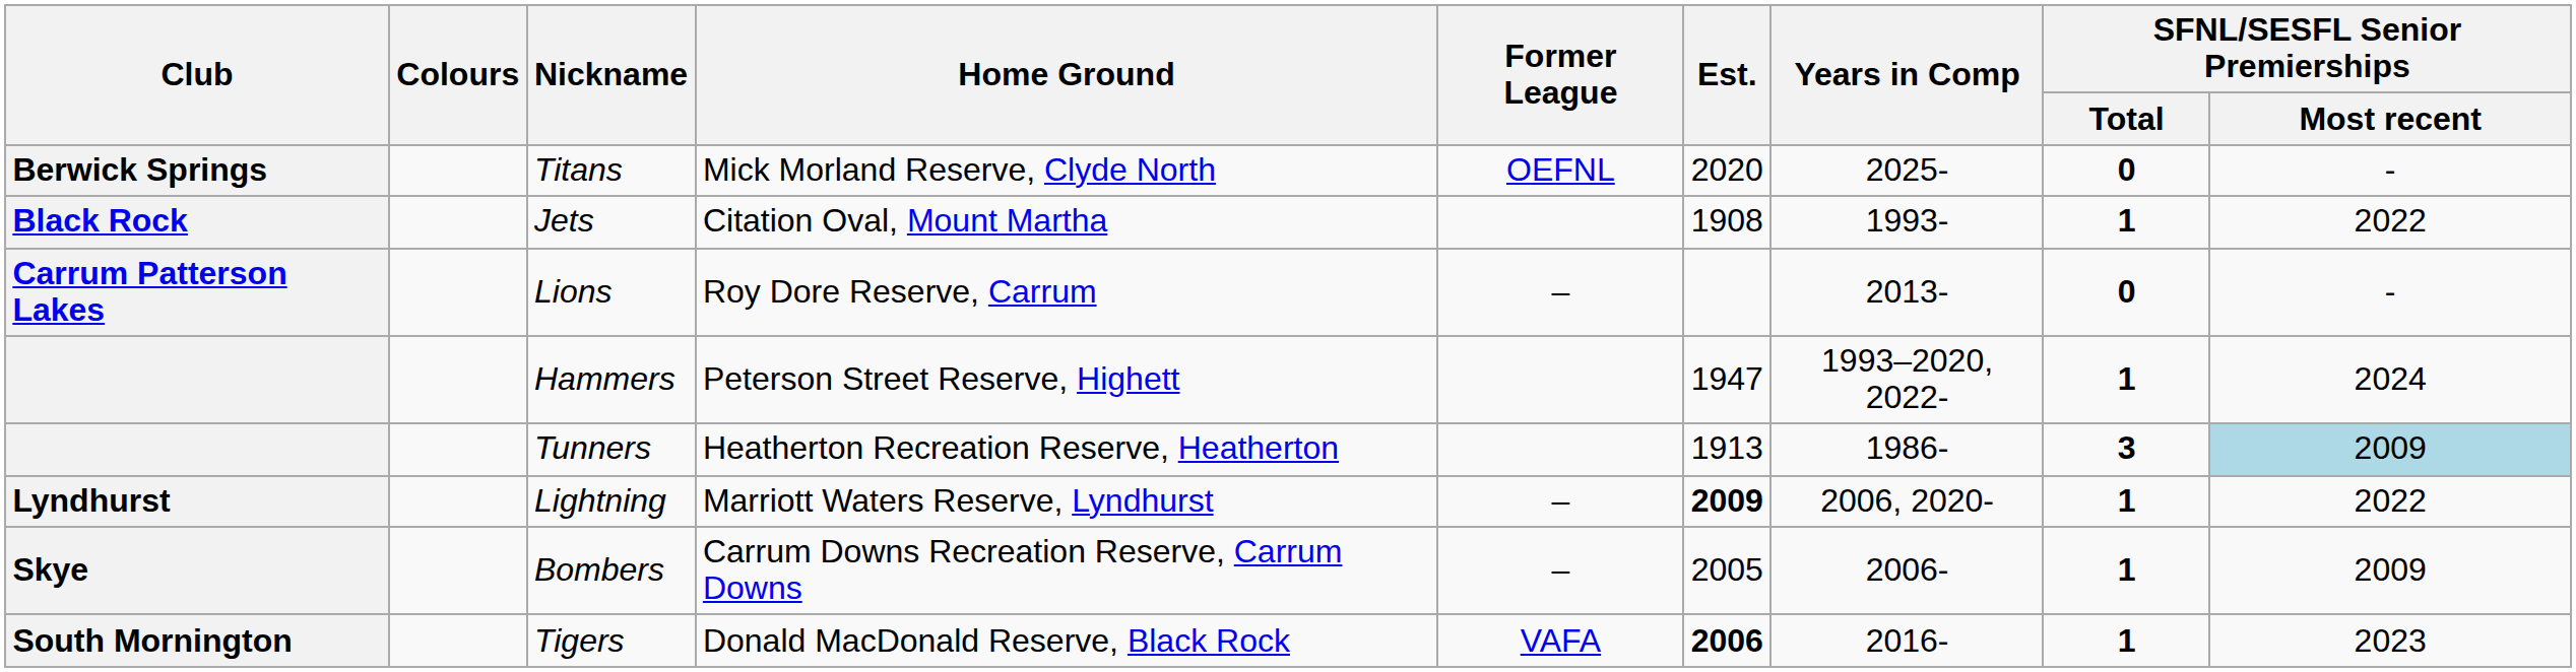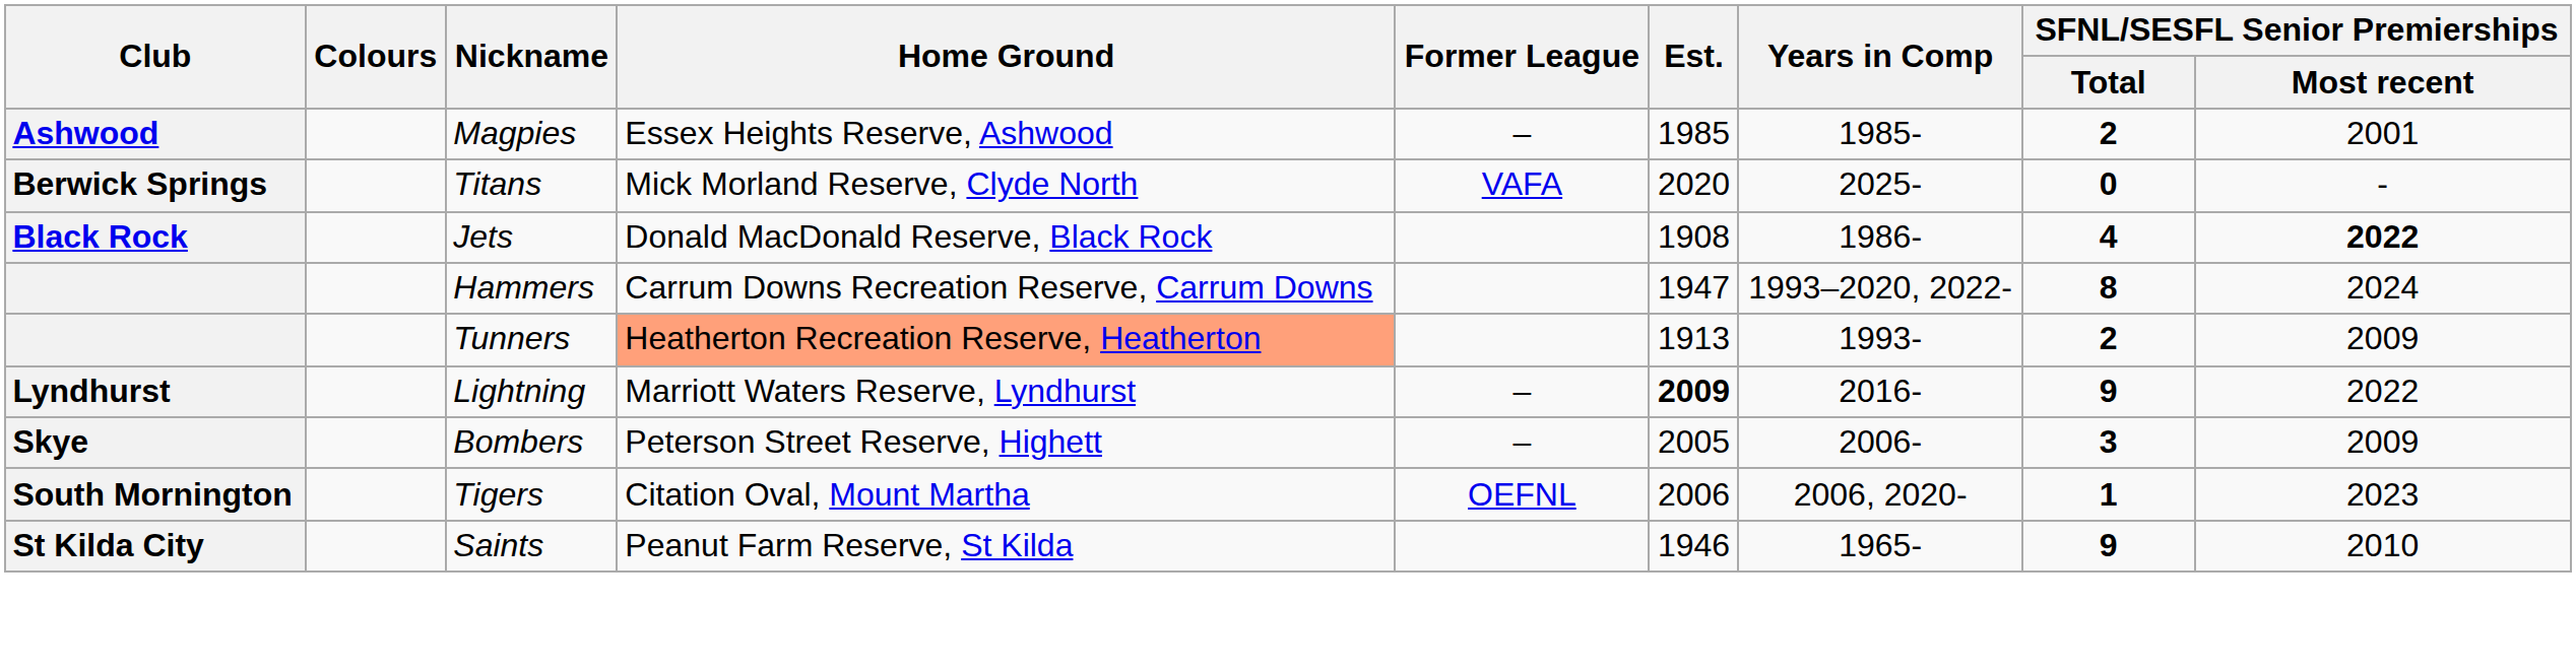 <table class="wikitable sortable" style="width:100%">
 <tr>
 <th rowspan="2">Club</th>
 <th rowspan="2">Colours</th>
 <th rowspan="2">Nickname</th>
 <th rowspan="2">Home Ground</th>
 <th rowspan="2">Former League</th>
 <th rowspan="2">Est.</th>
 <th rowspan="2">Years in Comp</th>
 <th colspan="2">SFNL/SESFL Senior Premierships</th>
 </tr>
 <tr>
 <th>Total</th>
 <th>Most recent</th>
 </tr>
 <tr>
+<th style="text-align:left"><a href='#'>Ashwood</a></th>
+<td></td>
+<td><em>Magpies</em></td>
+<td>Essex Heights Reserve, <a href='#'>Ashwood</a></td>
+<td align="center">–</td>
+<td align="center">1985</td>
+<td align="center">1985-</td>
+<td align="center"><strong>2</strong></td>
+<td align="center">2001</td>
+</tr>
+<tr>
 <th style="text-align:left">Berwick Springs</th>
 <td></td>
 <td><em>Titans</em></td>
 <td>Mick Morland Reserve, <a href='#'>Clyde North</a></td>
-<td align="center"><a href='#'>OEFNL</a></td>
+<td align="center"><a href='#'>VAFA</a></td>
 <td align="center">2020</td>
 <td align="center">2025-</td>
 <td align="center"><strong>0</strong></td>
 <td align="center">-</td>
 </tr>
 <tr>
 <th style="text-align:left"><a href='#'>Black Rock</a></th>
 <td></td>
 <td><em>Jets</em></td>
-<td>Citation Oval, <a href='#'>Mount Martha</a></td>
+<td>Donald MacDonald Reserve, <a href='#'>Black Rock</a></td>
 <td align="center"></td>
 <td align="center">1908</td>
-<td align="center">1993-</td>
-<td align="center"><strong>1</strong></td>
-<td align="center">2022</td>
-</tr>
-<tr>
-<th style="text-align:left"><a href='#'>Carrum Patterson Lakes</a></th>
-<td></td>
-<td><em>Lions</em></td>
-<td>Roy Dore Reserve, <a href='#'>Carrum</a></td>
-<td align="center">–</td>
-<td align="center"></td>
-<td align="center">2013-</td>
-<td align="center"><strong>0</strong></td>
-<td align="center">-</td>
+<td align="center">1986-</td>
+<td align="center"><strong>4</strong></td>
+<td align="center"><strong>2022</strong></td>
 </tr>
 <tr>
 <th style="text-align:left"></th>
 <td></td>
 <td><em>Hammers</em></td>
-<td>Peterson Street Reserve, <a href='#'>Highett</a></td>
+<td>Carrum Downs Recreation Reserve, <a href='#'>Carrum Downs</a></td>
 <td align="center"></td>
 <td align="center">1947</td>
 <td align="center">1993–2020, 2022-</td>
-<td align="center"><strong>1</strong></td>
+<td align="center"><strong>8</strong></td>
 <td align="center">2024</td>
 </tr>
 <tr>
 <th style="text-align:left"></th>
 <td></td>
 <td><em>Tunners</em></td>
-<td>Heatherton Recreation Reserve, <a href='#'>Heatherton</a></td>
+<td style="background: lightsalmon;">Heatherton Recreation Reserve, <a href='#'>Heatherton</a></td>
 <td align="center"></td>
 <td align="center">1913</td>
-<td align="center">1986-</td>
-<td align="center"><strong>3</strong></td>
-<td align="center" style="background: lightblue;">2009</td>
+<td align="center">1993-</td>
+<td align="center"><strong>2</strong></td>
+<td align="center">2009</td>
 </tr>
 <tr>
 <th style="text-align:left">Lyndhurst</th>
 <td></td>
 <td><em>Lightning</em></td>
 <td>Marriott Waters Reserve, <a href='#'>Lyndhurst</a></td>
 <td align="center">–</td>
 <td align="center"><strong>2009</strong></td>
-<td align="center">2006,  2020-</td>
-<td align="center"><strong>1</strong></td>
+<td align="center">2016-</td>
+<td align="center"><strong>9</strong></td>
 <td align="center">2022</td>
 </tr>
 <tr>
 <th style="text-align:left">Skye</th>
 <td></td>
 <td><em>Bombers</em></td>
-<td>Carrum Downs Recreation Reserve, <a href='#'>Carrum Downs</a></td>
+<td>Peterson Street Reserve, <a href='#'>Highett</a></td>
 <td align="center">–</td>
 <td align="center">2005</td>
 <td align="center">2006-</td>
-<td align="center"><strong>1</strong></td>
+<td align="center"><strong>3</strong></td>
 <td align="center">2009</td>
 </tr>
 <tr>
 <th style="text-align:left">South Mornington</th>
 <td></td>
 <td><em>Tigers</em></td>
-<td>Donald MacDonald Reserve, <a href='#'>Black Rock</a></td>
-<td align="center"><a href='#'>VAFA</a></td>
-<td align="center"><strong>2006</strong></td>
-<td align="center">2016-</td>
+<td>Citation Oval, <a href='#'>Mount Martha</a></td>
+<td align="center"><a href='#'>OEFNL</a></td>
+<td align="center">2006</td>
+<td align="center">2006,  2020-</td>
 <td align="center"><strong>1</strong></td>
 <td align="center">2023</td>
 </tr>
+<tr>
+<th style="text-align:left">St Kilda City</th>
+<td></td>
+<td><em>Saints</em></td>
+<td>Peanut Farm Reserve, <a href='#'>St Kilda</a></td>
+<td align="center"></td>
+<td align="center">1946</td>
+<td align="center">1965-</td>
+<td align="center"><strong>9</strong></td>
+<td align="center">2010</td>
+</tr>
 </table>
